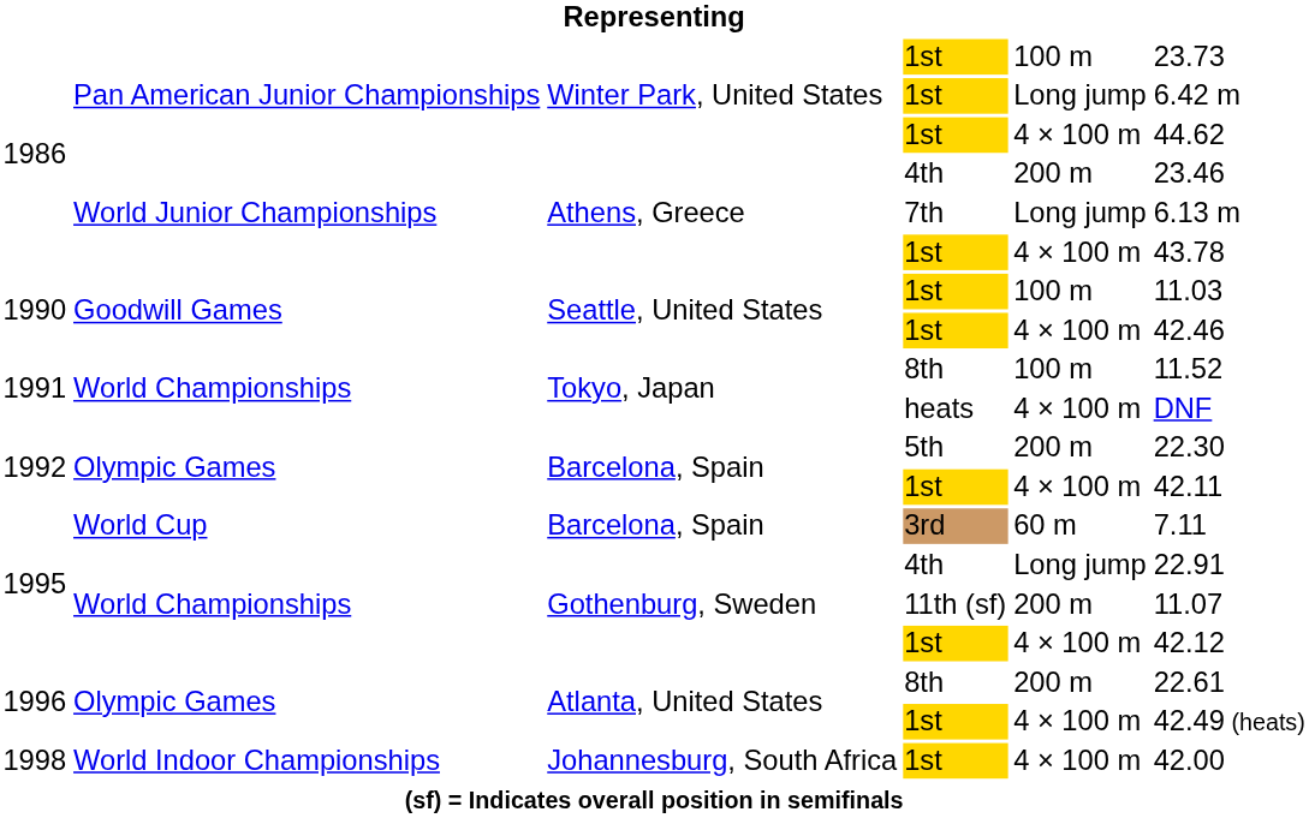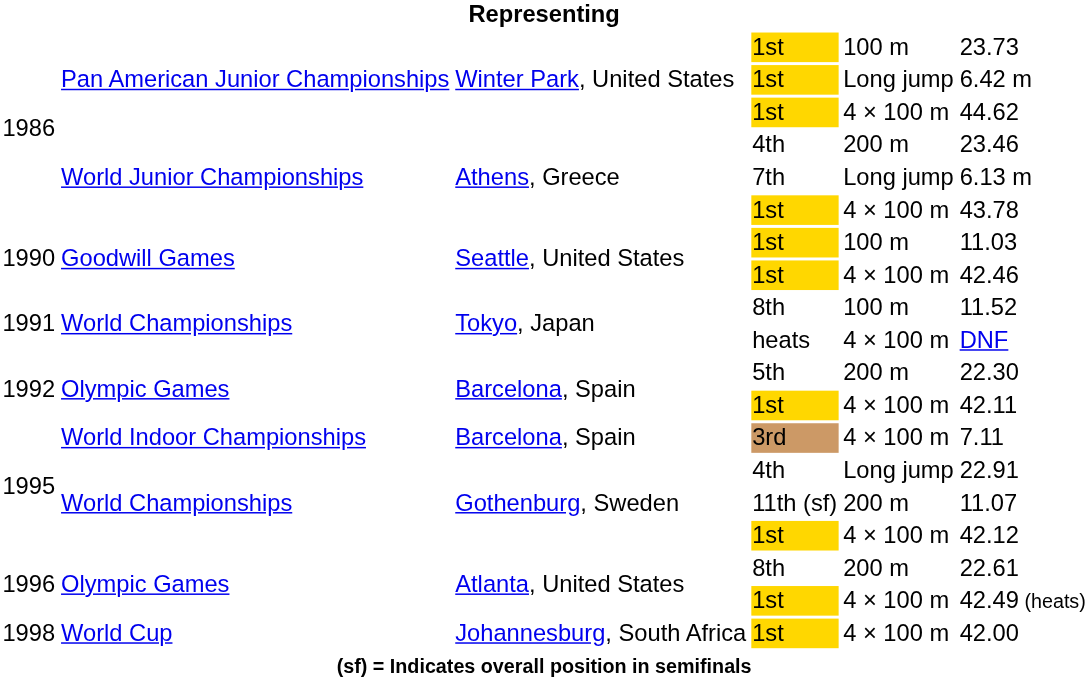 <table>
 <tr>
 <th colspan=6>Representing </th>
 </tr>
 <tr>
 <td rowspan=6>1986</td>
 <td rowspan=3><a href='#'>Pan American Junior Championships</a></td>
 <td rowspan=3><a href='#'>Winter Park</a>, United States</td>
 <td bgcolor=gold>1st</td>
 <td>100 m</td>
 <td>23.73</td>
 </tr>
 <tr>
 <td bgcolor=gold>1st</td>
 <td>Long jump</td>
 <td>6.42 m</td>
 </tr>
 <tr>
 <td bgcolor=gold>1st</td>
 <td>4 × 100 m</td>
 <td>44.62</td>
 </tr>
 <tr>
 <td rowspan=3><a href='#'>World Junior Championships</a></td>
 <td rowspan=3><a href='#'>Athens</a>, Greece</td>
 <td>4th</td>
 <td>200 m</td>
 <td>23.46</td>
 </tr>
 <tr>
 <td>7th</td>
 <td>Long jump</td>
 <td>6.13 m</td>
 </tr>
 <tr>
 <td bgcolor=gold>1st</td>
 <td>4 × 100 m</td>
 <td>43.78</td>
 </tr>
 <tr>
 <td rowspan=2>1990</td>
 <td rowspan=2><a href='#'>Goodwill Games</a></td>
 <td rowspan=2><a href='#'>Seattle</a>, United States</td>
 <td bgcolor=gold>1st</td>
 <td>100 m</td>
 <td>11.03</td>
 </tr>
 <tr>
 <td bgcolor=gold>1st</td>
 <td>4 × 100 m</td>
 <td>42.46</td>
 </tr>
 <tr>
 <td rowspan=2>1991</td>
 <td rowspan=2><a href='#'>World Championships</a></td>
 <td rowspan=2><a href='#'>Tokyo</a>, Japan</td>
 <td>8th</td>
 <td>100 m</td>
 <td>11.52</td>
 </tr>
 <tr>
 <td>heats</td>
 <td>4 × 100 m</td>
 <td><a href='#'>DNF</a></td>
 </tr>
 <tr>
 <td rowspan=2>1992</td>
 <td rowspan=2><a href='#'>Olympic Games</a></td>
 <td rowspan=2><a href='#'>Barcelona</a>, Spain</td>
 <td>5th</td>
 <td>200 m</td>
 <td>22.30</td>
 </tr>
 <tr>
 <td bgcolor=gold>1st</td>
 <td>4 × 100 m</td>
 <td>42.11</td>
 </tr>
 <tr>
 <td rowspan=4>1995</td>
-<td><a href='#'>World Cup</a></td>
+<td><a href='#'>World Indoor Championships</a></td>
 <td><a href='#'>Barcelona</a>, Spain</td>
 <td bgcolor=cc9966>3rd</td>
-<td>60 m</td>
+<td>4 × 100 m</td>
 <td>7.11</td>
 </tr>
 <tr>
 <td rowspan=3><a href='#'>World Championships</a></td>
 <td rowspan=3><a href='#'>Gothenburg</a>, Sweden</td>
 <td>4th</td>
 <td>Long jump</td>
 <td>22.91</td>
 </tr>
 <tr>
 <td>11th (sf)</td>
 <td>200 m</td>
 <td>11.07</td>
 </tr>
 <tr>
 <td bgcolor=gold>1st</td>
 <td>4 × 100 m</td>
 <td>42.12</td>
 </tr>
 <tr>
 <td rowspan=2>1996</td>
 <td rowspan=2><a href='#'>Olympic Games</a></td>
 <td rowspan=2><a href='#'>Atlanta</a>, United States</td>
 <td>8th</td>
 <td>200 m</td>
 <td>22.61</td>
 </tr>
 <tr>
 <td bgcolor=gold>1st</td>
 <td>4 × 100 m</td>
 <td>42.49<small> (heats)</small></td>
 </tr>
 <tr>
 <td>1998</td>
-<td><a href='#'>World Indoor Championships</a></td>
+<td><a href='#'>World Cup</a></td>
 <td><a href='#'>Johannesburg</a>, South Africa</td>
 <td bgcolor=gold>1st</td>
 <td>4 × 100 m</td>
 <td>42.00</td>
 </tr>
 <tr>
 <th colspan=6><small> <strong>(sf) = Indicates overall position in semifinals</strong></small></th>
 </tr>
 </table>
